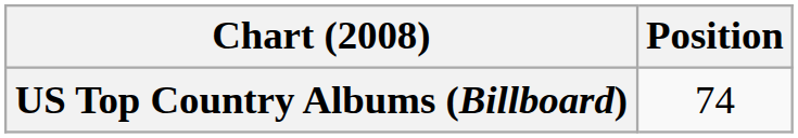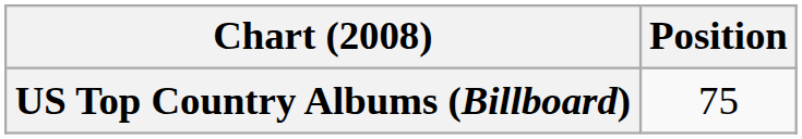 <table class="wikitable plainrowheaders" style="text-align:center">
 <tr>
 <th scope="col">Chart (2008)</th>
 <th scope="col">Position</th>
 </tr>
 <tr>
 <th scope="row">US Top Country Albums (<em>Billboard</em>)</th>
-<td>74</td>
+<td>75</td>
 </tr>
 </table>
